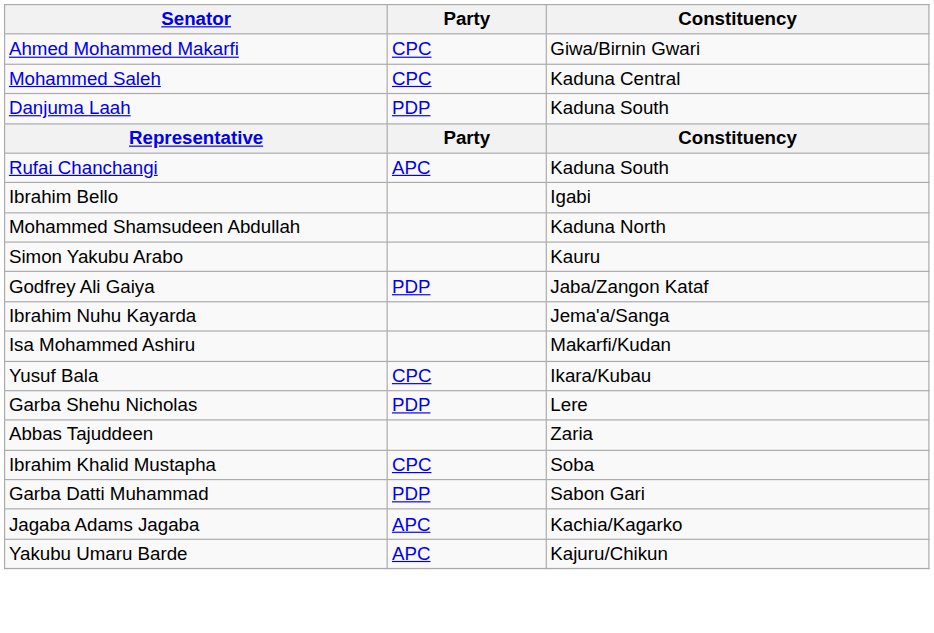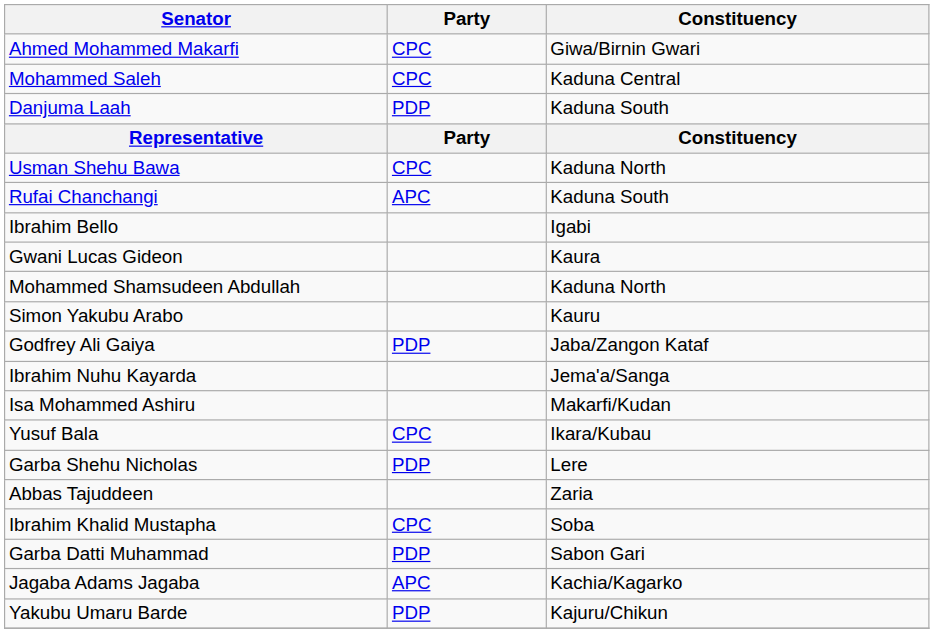 <table class="wikitable">
 <tr>
 <th style="width:20em"><a href='#'>Senator</a></th>
 <th style="width:8em">Party</th>
 <th style="width:20em">Constituency</th>
 </tr>
 <tr>
 <td><a href='#'>Ahmed Mohammed Makarfi</a></td>
 <td><a href='#'>CPC</a></td>
 <td>Giwa/Birnin Gwari</td>
 </tr>
 <tr>
 <td><a href='#'>Mohammed Saleh</a></td>
 <td><a href='#'>CPC</a></td>
 <td>Kaduna Central</td>
 </tr>
 <tr>
 <td><a href='#'>Danjuma Laah</a></td>
 <td><a href='#'>PDP</a></td>
 <td>Kaduna South</td>
 </tr>
 <tr>
 <th><a href='#'>Representative</a></th>
 <th>Party</th>
 <th>Constituency</th>
 </tr>
 <tr>
+<td><a href='#'>Usman Shehu Bawa</a></td>
+<td><a href='#'>CPC</a></td>
+<td>Kaduna North</td>
+</tr>
+<tr>
 <td><a href='#'>Rufai Chanchangi</a></td>
 <td><a href='#'>APC</a></td>
 <td>Kaduna South</td>
 </tr>
 <tr>
 <td>Ibrahim Bello</td>
 <td></td>
 <td>Igabi</td>
+</tr>
+<tr>
+<td>Gwani Lucas Gideon</td>
+<td></td>
+<td>Kaura</td>
 </tr>
 <tr>
 <td>Mohammed Shamsudeen Abdullah</td>
 <td></td>
 <td>Kaduna North</td>
 </tr>
 <tr>
 <td>Simon Yakubu Arabo</td>
 <td></td>
 <td>Kauru</td>
 </tr>
 <tr>
 <td>Godfrey Ali Gaiya</td>
 <td><a href='#'>PDP</a></td>
 <td>Jaba/Zangon Kataf</td>
 </tr>
 <tr>
 <td>Ibrahim Nuhu Kayarda</td>
 <td></td>
 <td>Jema'a/Sanga</td>
 </tr>
 <tr>
 <td>Isa Mohammed Ashiru</td>
 <td></td>
 <td>Makarfi/Kudan</td>
 </tr>
 <tr>
 <td>Yusuf Bala</td>
 <td><a href='#'>CPC</a></td>
 <td>Ikara/Kubau</td>
 </tr>
 <tr>
 <td>Garba Shehu Nicholas</td>
 <td><a href='#'>PDP</a></td>
 <td>Lere</td>
 </tr>
 <tr>
 <td>Abbas Tajuddeen</td>
 <td></td>
 <td>Zaria</td>
 </tr>
 <tr>
 <td>Ibrahim Khalid Mustapha</td>
 <td><a href='#'>CPC</a></td>
 <td>Soba</td>
 </tr>
 <tr>
 <td>Garba Datti Muhammad</td>
 <td><a href='#'>PDP</a></td>
 <td>Sabon Gari</td>
 </tr>
 <tr>
 <td>Jagaba Adams Jagaba</td>
 <td><a href='#'>APC</a></td>
 <td>Kachia/Kagarko</td>
 </tr>
 <tr>
 <td>Yakubu Umaru Barde</td>
-<td><a href='#'>APC</a></td>
+<td><a href='#'>PDP</a></td>
 <td>Kajuru/Chikun</td>
 </tr>
 <tr>
 </tr>
 </table>
